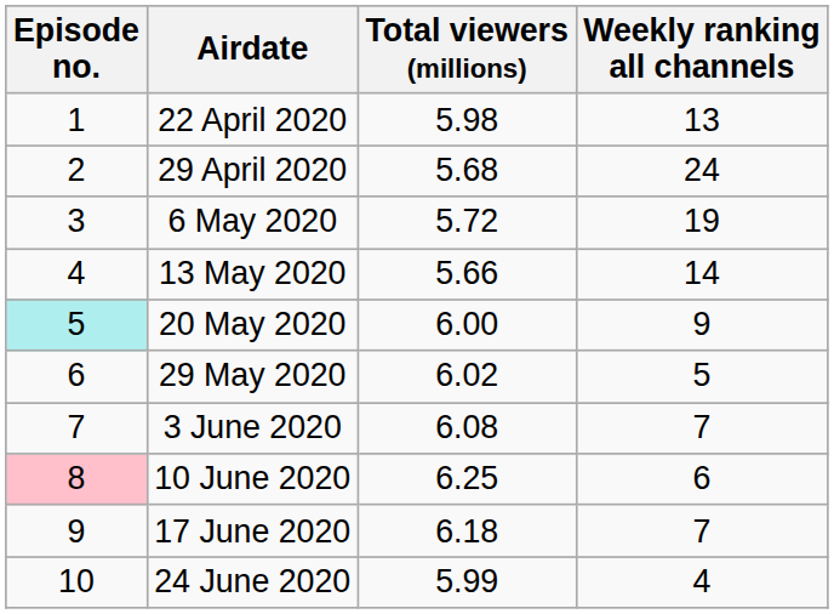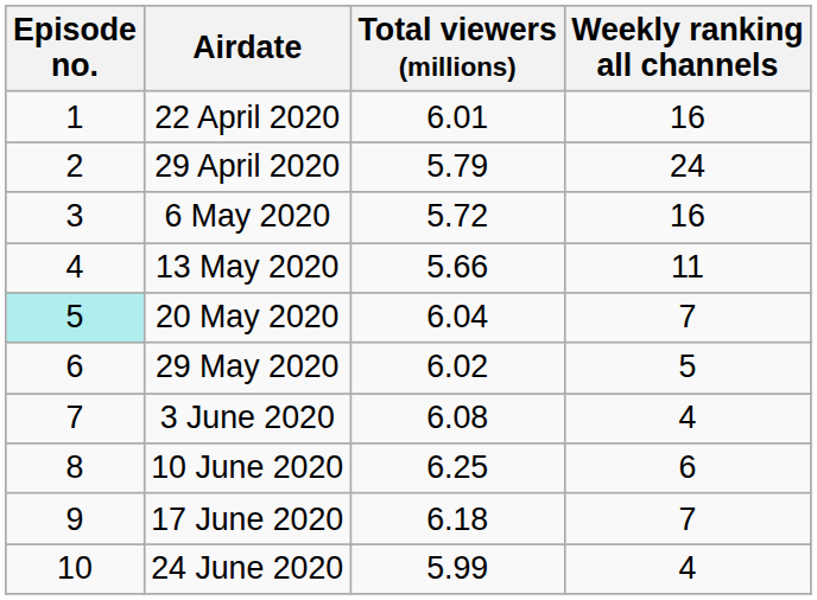 <table class="wikitable" style="text-align:center;">
 <tr>
 <th>Episode<br>no.</th>
 <th>Airdate</th>
 <th>Total viewers<br><small>(millions)</small></th>
 <th>Weekly ranking<br>all channels</th>
 </tr>
 <tr>
 <td>1</td>
 <td>22 April 2020</td>
-<td>5.98</td>
-<td>13</td>
+<td>6.01</td>
+<td>16</td>
 </tr>
 <tr>
 <td>2</td>
 <td>29 April 2020</td>
-<td>5.68</td>
+<td>5.79</td>
 <td>24</td>
 </tr>
 <tr>
 <td>3</td>
 <td>6 May 2020</td>
 <td>5.72</td>
-<td>19</td>
+<td>16</td>
 </tr>
 <tr>
 <td>4</td>
 <td>13 May 2020</td>
 <td>5.66</td>
-<td>14</td>
+<td>11</td>
 </tr>
 <tr>
 <td style="background: paleturquoise;">5</td>
 <td>20 May 2020</td>
-<td>6.00</td>
-<td>9</td>
+<td>6.04</td>
+<td>7</td>
 </tr>
 <tr>
 <td>6</td>
 <td>29 May 2020</td>
 <td>6.02</td>
 <td>5</td>
 </tr>
 <tr>
 <td>7</td>
 <td>3 June 2020</td>
 <td>6.08</td>
-<td>7</td>
+<td>4</td>
 </tr>
 <tr>
-<td style="background: pink;">8</td>
+<td>8</td>
 <td>10 June 2020</td>
 <td>6.25</td>
 <td>6</td>
 </tr>
 <tr>
 <td>9</td>
 <td>17 June 2020</td>
 <td>6.18</td>
 <td>7</td>
 </tr>
 <tr>
 <td>10</td>
 <td>24 June 2020</td>
 <td>5.99</td>
 <td>4</td>
 </tr>
 </table>
